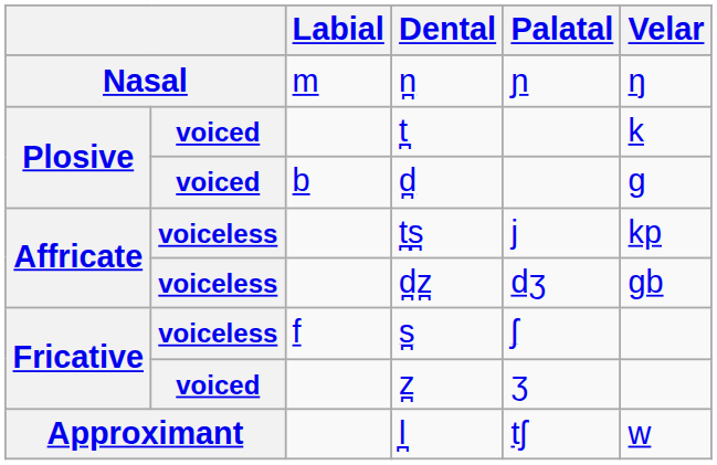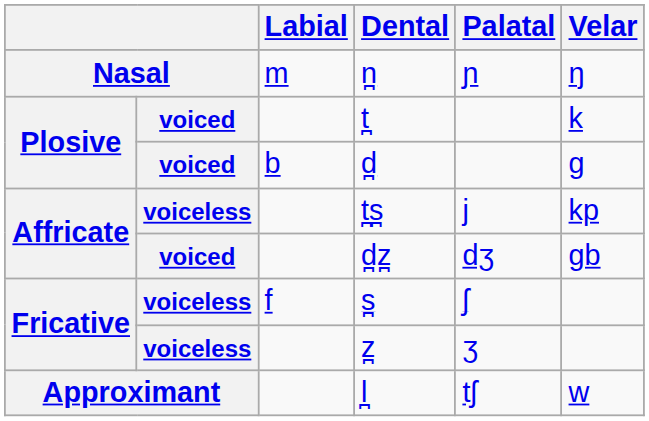 <table class="wikitable">
 <tr>
 <th colspan="2"></th>
 <th><a href='#'>Labial</a></th>
 <th><a href='#'>Dental</a></th>
 <th><a href='#'>Palatal</a></th>
 <th><a href='#'>Velar</a></th>
 </tr>
 <tr>
 <th colspan="2"><a href='#'>Nasal</a></th>
 <td><a href='#'>m</a></td>
 <td><a href='#'>n̪</a></td>
 <td><a href='#'>ɲ</a></td>
 <td><a href='#'>ŋ</a></td>
 </tr>
 <tr>
 <th rowspan="2"><a href='#'>Plosive</a></th>
 <th><small><a href='#'>voiced</a></small></th>
 <td></td>
 <td><a href='#'>t̪</a></td>
 <td></td>
 <td><a href='#'>k</a></td>
 </tr>
 <tr>
 <th><small><a href='#'>voiced</a></small></th>
 <td><a href='#'>b</a></td>
 <td><a href='#'>d̪</a></td>
 <td></td>
 <td><a href='#'>g</a></td>
 </tr>
 <tr>
 <th rowspan="2"><a href='#'>Affricate</a></th>
 <th><small><a href='#'>voiceless</a></small></th>
 <td></td>
 <td><a href='#'>t̪s̪</a></td>
 <td><a href='#'>j</a></td>
 <td><a href='#'>kp</a></td>
 </tr>
 <tr>
-<th><small><a href='#'>voiceless</a></small></th>
+<th><small><a href='#'>voiced</a></small></th>
 <td></td>
 <td><a href='#'>d̪z̪</a></td>
 <td><a href='#'>dʒ</a></td>
 <td><a href='#'>gb</a></td>
 </tr>
 <tr>
 <th rowspan="2"><a href='#'>Fricative</a></th>
 <th><small><a href='#'>voiceless</a></small></th>
 <td><a href='#'>f</a></td>
 <td><a href='#'>s̪</a></td>
 <td><a href='#'>ʃ</a></td>
 <td></td>
 </tr>
 <tr>
-<th><small><a href='#'>voiced</a></small></th>
+<th><small><a href='#'>voiceless</a></small></th>
 <td></td>
 <td><a href='#'>z̪</a></td>
 <td><a href='#'>ʒ</a></td>
 <td></td>
 </tr>
 <tr>
 <th colspan="2"><a href='#'>Approximant</a></th>
 <td></td>
 <td><a href='#'>l̪</a></td>
 <td><a href='#'>tʃ</a></td>
 <td><a href='#'>w</a></td>
 </tr>
 </table>
